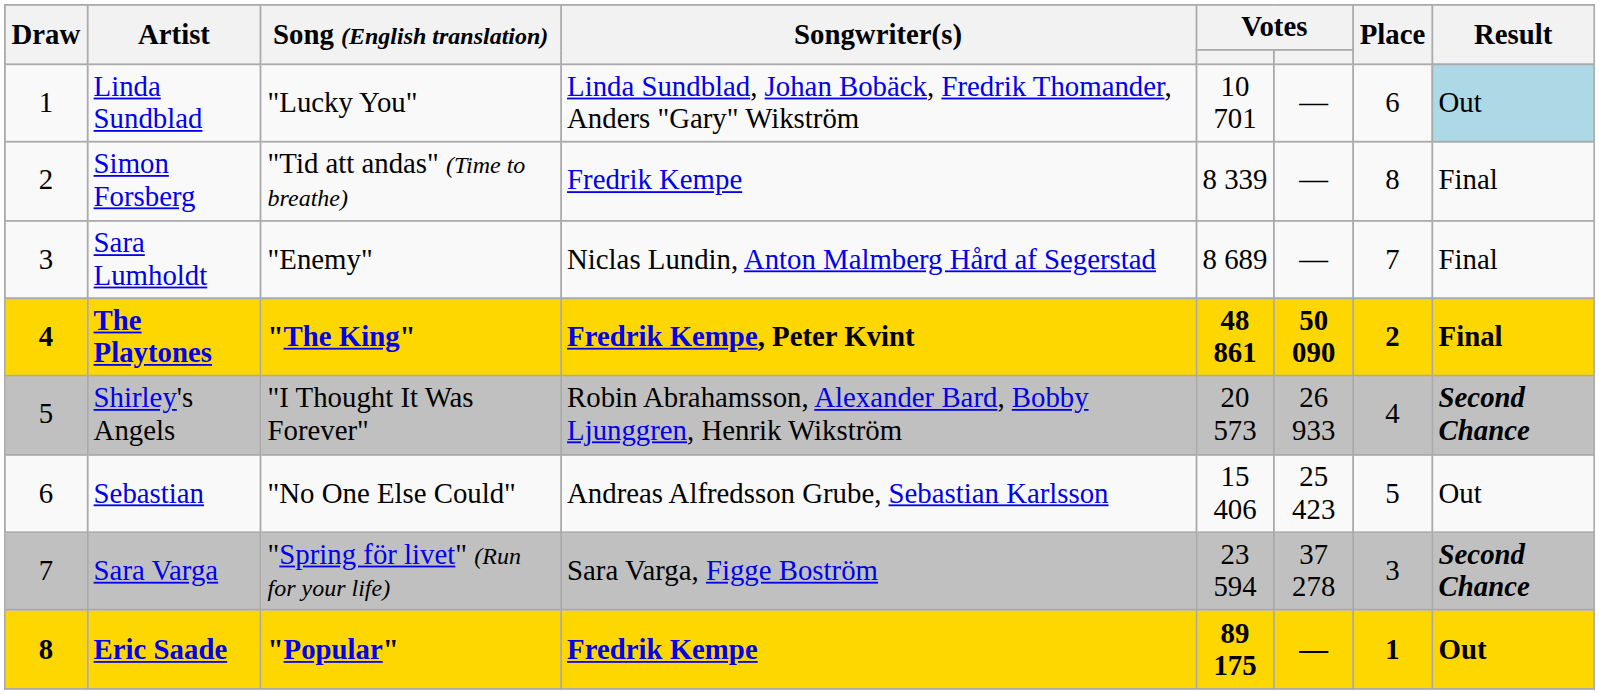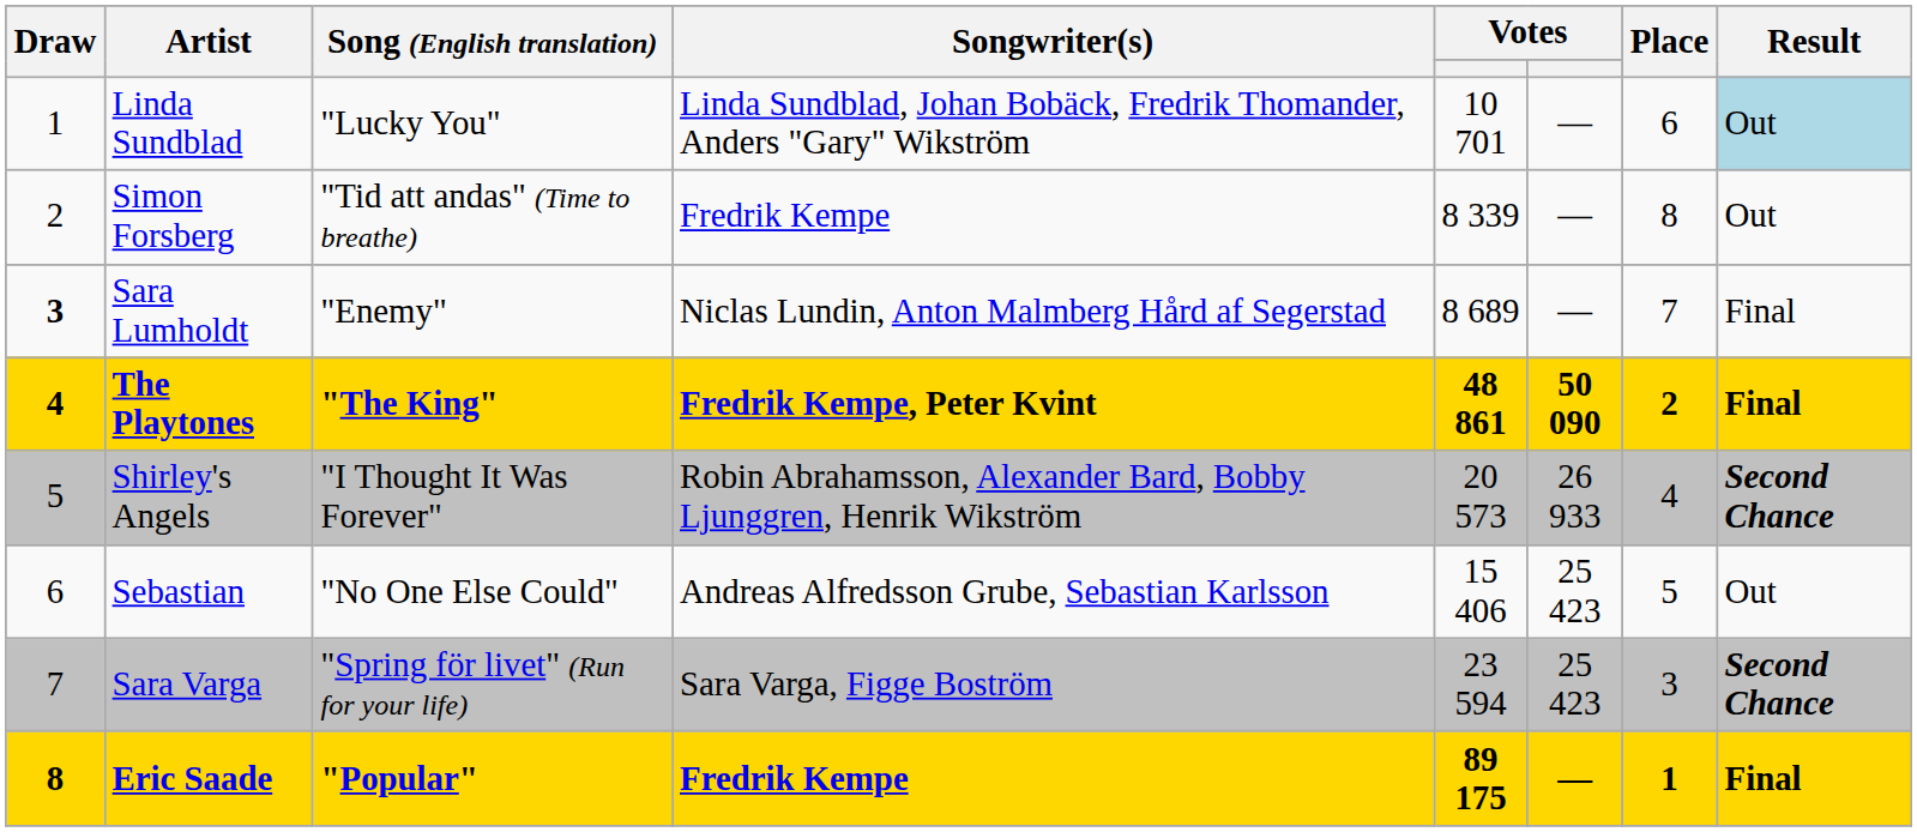 <table class="sortable wikitable" style="margin: 1em auto 1em auto; text-align:center;">
 <tr>
 <th rowspan="2">Draw</th>
 <th rowspan="2">Artist</th>
 <th rowspan="2">Song <small><em>(English translation)</em></small></th>
 <th rowspan="2">Songwriter(s)</th>
 <th colspan="2" class="unsortable">Votes</th>
 <th rowspan="2">Place</th>
 <th rowspan="2">Result</th>
 </tr>
 <tr>
 <th></th>
 <th></th>
 </tr>
 <tr>
 <td>1</td>
 <td align="left"><a href='#'>Linda Sundblad</a></td>
 <td align="left">"Lucky You"</td>
 <td align="left"><a href='#'>Linda Sundblad</a>, <a href='#'>Johan Bobäck</a>, <a href='#'>Fredrik Thomander</a>, Anders "Gary" Wikström</td>
 <td>10 701</td>
 <td>—</td>
 <td>6</td>
 <td align="left" style="background: lightblue;">Out</td>
 </tr>
 <tr>
 <td>2</td>
 <td align="left"><a href='#'>Simon Forsberg</a></td>
 <td align="left">"Tid att andas" <small><em>(Time to breathe)</em></small></td>
 <td align="left"><a href='#'>Fredrik Kempe</a></td>
 <td>8 339</td>
 <td>—</td>
 <td>8</td>
-<td align="left">Final</td>
+<td align="left">Out</td>
 </tr>
 <tr>
-<td>3</td>
+<td><strong>3</strong></td>
 <td align="left"><a href='#'>Sara Lumholdt</a></td>
 <td align="left">"Enemy"</td>
 <td align="left">Niclas Lundin, <a href='#'>Anton Malmberg Hård af Segerstad</a></td>
 <td>8 689</td>
 <td>—</td>
 <td>7</td>
 <td align="left">Final</td>
 </tr>
 <tr style="font-weight:bold;background:gold;">
 <td><strong>4</strong></td>
 <td align="left"><strong><a href='#'>The Playtones</a></strong></td>
 <td align="left"><strong>"<a href='#'>The King</a>"</strong></td>
 <td align="left"><strong><a href='#'>Fredrik Kempe</a>, Peter Kvint</strong></td>
 <td><strong>48 861</strong></td>
 <td><strong>50 090</strong></td>
 <td>2</td>
 <td align="left">Final</td>
 </tr>
 <tr style="background:silver;">
 <td>5</td>
 <td align="left"><a href='#'>Shirley</a>'s Angels</td>
 <td align="left">"I Thought It Was Forever"</td>
 <td align="left">Robin Abrahamsson, <a href='#'>Alexander Bard</a>, <a href='#'>Bobby Ljunggren</a>, Henrik Wikström</td>
 <td>20 573</td>
 <td>26 933</td>
 <td>4</td>
 <td align="left"><strong><em>Second Chance</em></strong></td>
 </tr>
 <tr>
 <td>6</td>
 <td align="left"><a href='#'>Sebastian</a></td>
 <td align="left">"No One Else Could"</td>
 <td align="left">Andreas Alfredsson Grube, <a href='#'>Sebastian Karlsson</a></td>
 <td>15 406</td>
 <td>25 423</td>
 <td>5</td>
 <td align="left">Out</td>
 </tr>
 <tr style="background:silver;">
 <td>7</td>
 <td align="left"><a href='#'>Sara Varga</a></td>
 <td align="left">"<a href='#'>Spring för livet</a>" <small><em>(Run for your life)</em></small></td>
 <td align="left">Sara Varga, <a href='#'>Figge Boström</a></td>
 <td>23 594</td>
-<td>37 278</td>
+<td>25 423</td>
 <td>3</td>
 <td align="left"><strong><em>Second Chance</em></strong></td>
 </tr>
 <tr style="font-weight:bold;background:gold;">
 <td><strong>8</strong></td>
 <td align="left"><strong><a href='#'>Eric Saade</a></strong></td>
 <td align="left"><strong>"<a href='#'>Popular</a>"</strong></td>
 <td align="left"><strong><a href='#'>Fredrik Kempe</a></strong></td>
 <td><strong>89 175</strong></td>
 <td>—</td>
 <td>1</td>
-<td align="left">Out</td>
+<td align="left">Final</td>
 </tr>
 </table>
